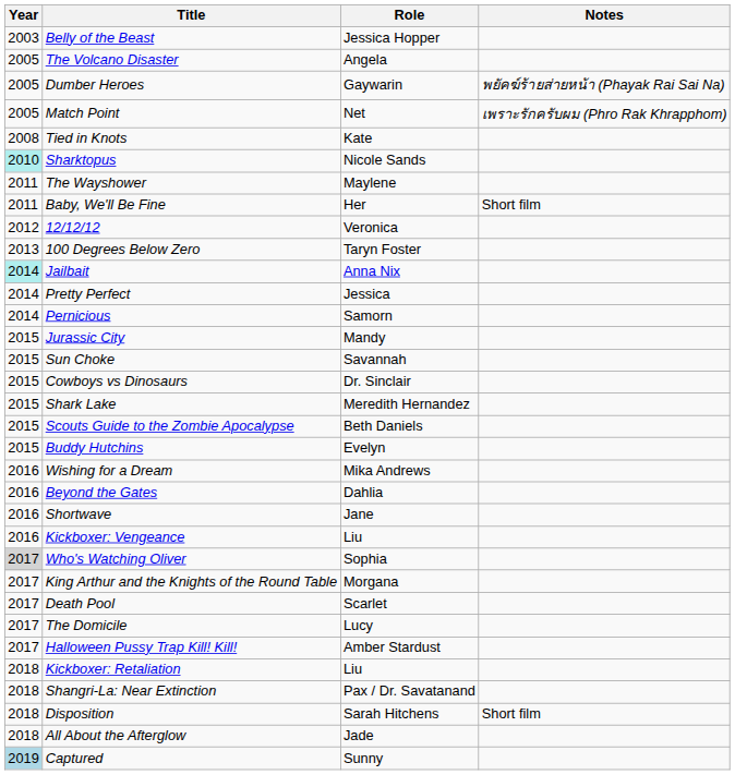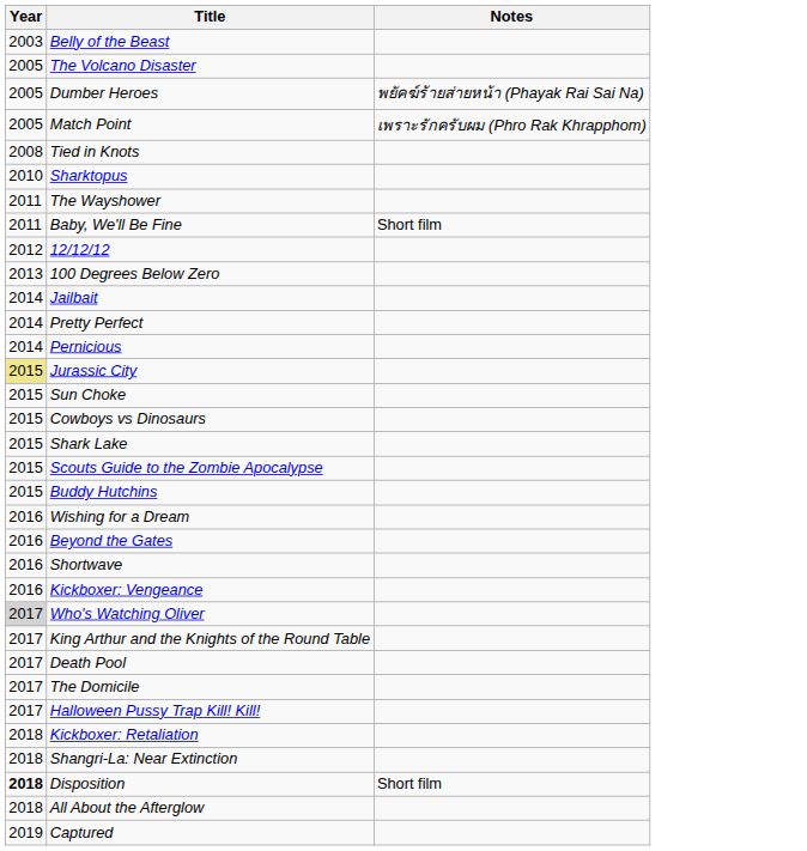 <table class="wikitable sortable">
 <tr>
 <th>Year</th>
 <th>Title</th>
-<th>Role</th>
 <th class="unsortable">Notes</th>
 </tr>
 <tr>
 <td>2003</td>
 <td><em><a href='#'>Belly of the Beast</a></em></td>
-<td>Jessica Hopper</td>
 <td></td>
 </tr>
 <tr>
 <td>2005</td>
 <td><em><a href='#'>The Volcano Disaster</a></em></td>
-<td>Angela</td>
 <td></td>
 </tr>
 <tr>
 <td>2005</td>
 <td><em>Dumber Heroes</em></td>
-<td>Gaywarin</td>
 <td><em>พยัคฆ์ร้ายส่ายหน้า</em> <em>(Phayak Rai Sai Na)</em></td>
 </tr>
 <tr>
 <td>2005</td>
 <td><em>Match Point</em></td>
-<td>Net</td>
 <td><em>เพราะรักครับผม</em> <em>(Phro Rak Khrapphom)</em></td>
 </tr>
 <tr>
 <td>2008</td>
 <td><em>Tied in Knots</em></td>
-<td>Kate</td>
 <td></td>
 </tr>
 <tr>
-<td style="background: paleturquoise;">2010</td>
+<td>2010</td>
 <td><em><a href='#'>Sharktopus</a></em></td>
-<td>Nicole Sands</td>
 <td></td>
 </tr>
 <tr>
 <td>2011</td>
 <td><em>The Wayshower</em></td>
-<td>Maylene</td>
 <td></td>
 </tr>
 <tr>
 <td>2011</td>
 <td><em>Baby, We'll Be Fine</em></td>
-<td>Her</td>
 <td>Short film</td>
 </tr>
 <tr>
 <td>2012</td>
 <td><em><a href='#'>12/12/12</a></em></td>
-<td>Veronica</td>
 <td></td>
 </tr>
 <tr>
 <td>2013</td>
 <td><em>100 Degrees Below Zero</em></td>
-<td>Taryn Foster</td>
 <td></td>
 </tr>
 <tr>
-<td style="background: paleturquoise;">2014</td>
+<td>2014</td>
 <td><em><a href='#'>Jailbait</a></em></td>
-<td><a href='#'>Anna Nix</a></td>
 <td></td>
 </tr>
 <tr>
 <td>2014</td>
 <td><em>Pretty Perfect</em></td>
-<td>Jessica</td>
 <td></td>
 </tr>
 <tr>
 <td>2014</td>
 <td><em><a href='#'>Pernicious</a></em></td>
-<td>Samorn</td>
 <td></td>
 </tr>
 <tr>
-<td>2015</td>
+<td style="background: khaki;">2015</td>
 <td><em><a href='#'>Jurassic City</a></em></td>
-<td>Mandy</td>
 <td></td>
 </tr>
 <tr>
 <td>2015</td>
 <td><em>Sun Choke</em></td>
-<td>Savannah</td>
 <td></td>
 </tr>
 <tr>
 <td>2015</td>
 <td><em>Cowboys vs Dinosaurs</em></td>
-<td>Dr. Sinclair</td>
 <td></td>
 </tr>
 <tr>
 <td>2015</td>
 <td><em>Shark Lake</em></td>
-<td>Meredith Hernandez</td>
 <td></td>
 </tr>
 <tr>
 <td>2015</td>
 <td><em><a href='#'>Scouts Guide to the Zombie Apocalypse</a></em></td>
-<td>Beth Daniels</td>
 <td></td>
 </tr>
 <tr>
 <td>2015</td>
 <td><em><a href='#'>Buddy Hutchins</a></em></td>
-<td>Evelyn</td>
 <td></td>
 </tr>
 <tr>
 <td>2016</td>
 <td><em>Wishing for a Dream</em></td>
-<td>Mika Andrews</td>
 <td></td>
 </tr>
 <tr>
 <td>2016</td>
 <td><em><a href='#'>Beyond the Gates</a></em></td>
-<td>Dahlia</td>
 <td></td>
 </tr>
 <tr>
 <td>2016</td>
 <td><em>Shortwave</em></td>
-<td>Jane</td>
 <td></td>
 </tr>
 <tr>
 <td>2016</td>
 <td><em><a href='#'>Kickboxer: Vengeance</a></em></td>
-<td>Liu</td>
 <td></td>
 </tr>
 <tr>
 <td style="background: lightgrey;">2017</td>
 <td><em><a href='#'>Who's Watching Oliver</a></em></td>
-<td>Sophia</td>
 <td></td>
 </tr>
 <tr>
 <td>2017</td>
 <td><em>King Arthur and the Knights of the Round Table</em></td>
-<td>Morgana</td>
 <td></td>
 </tr>
 <tr>
 <td>2017</td>
 <td><em>Death Pool</em></td>
-<td>Scarlet</td>
 <td></td>
 </tr>
 <tr>
 <td>2017</td>
 <td><em>The Domicile</em></td>
-<td>Lucy</td>
 <td></td>
 </tr>
 <tr>
 <td>2017</td>
 <td><em><a href='#'>Halloween Pussy Trap Kill! Kill!</a></em></td>
-<td>Amber Stardust</td>
 <td></td>
 </tr>
 <tr>
 <td>2018</td>
 <td><em><a href='#'>Kickboxer: Retaliation</a></em></td>
-<td>Liu</td>
 <td></td>
 </tr>
 <tr>
 <td>2018</td>
 <td><em>Shangri-La: Near Extinction</em></td>
-<td>Pax / Dr. Savatanand</td>
 <td></td>
 </tr>
 <tr>
-<td>2018</td>
+<td><strong>2018</strong></td>
 <td><em>Disposition</em></td>
-<td>Sarah Hitchens</td>
 <td>Short film</td>
 </tr>
 <tr>
 <td>2018</td>
 <td><em>All About the Afterglow</em></td>
-<td>Jade</td>
 <td></td>
 </tr>
 <tr>
-<td style="background: lightblue;">2019</td>
+<td>2019</td>
 <td><em>Captured</em></td>
-<td>Sunny</td>
 <td></td>
 </tr>
 </table>
